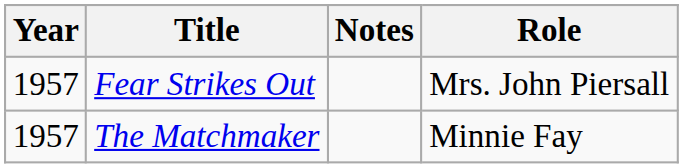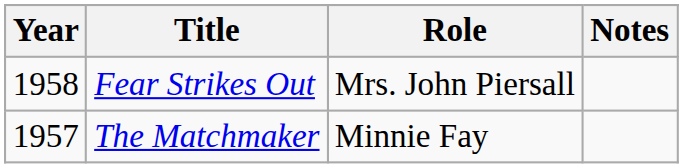 <table class="wikitable">
 <tr>
 <th>Year</th>
 <th>Title</th>
+<th>Role</th>
 <th>Notes</th>
-<th>Role</th>
 </tr>
 <tr>
-<td>1957</td>
+<td>1958</td>
 <td><em><a href='#'>Fear Strikes Out</a></em></td>
+<td>Mrs. John Piersall</td>
 <td></td>
-<td>Mrs. John Piersall</td>
 </tr>
 <tr>
 <td>1957</td>
 <td><em><a href='#'>The Matchmaker </a></em></td>
+<td>Minnie Fay</td>
 <td></td>
-<td>Minnie Fay</td>
 </tr>
 </table>
